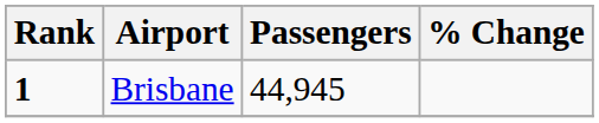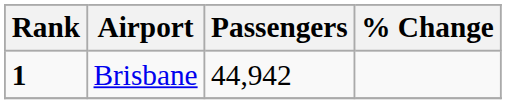 <table class="wikitable sortable" width=>
 <tr style="background:lightgrey;">
 <th>Rank</th>
 <th>Airport</th>
 <th>Passengers</th>
 <th>% Change</th>
 </tr>
 <tr>
 <td><strong>1</strong></td>
 <td><a href='#'>Brisbane</a></td>
-<td>44,945</td>
+<td>44,942</td>
 <td> </td>
 </tr>
 <tr>
 </tr>
 </table>
